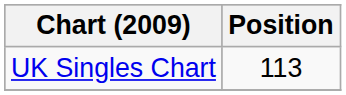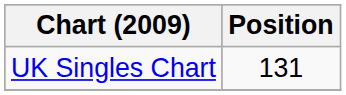 <table class="wikitable sortable">
 <tr>
 <th>Chart (2009)</th>
 <th>Position</th>
 </tr>
 <tr>
 <td><a href='#'>UK Singles Chart</a></td>
-<td style="text-align:center;">113</td>
+<td style="text-align:center;">131</td>
 </tr>
 <tr>
 </tr>
 </table>
